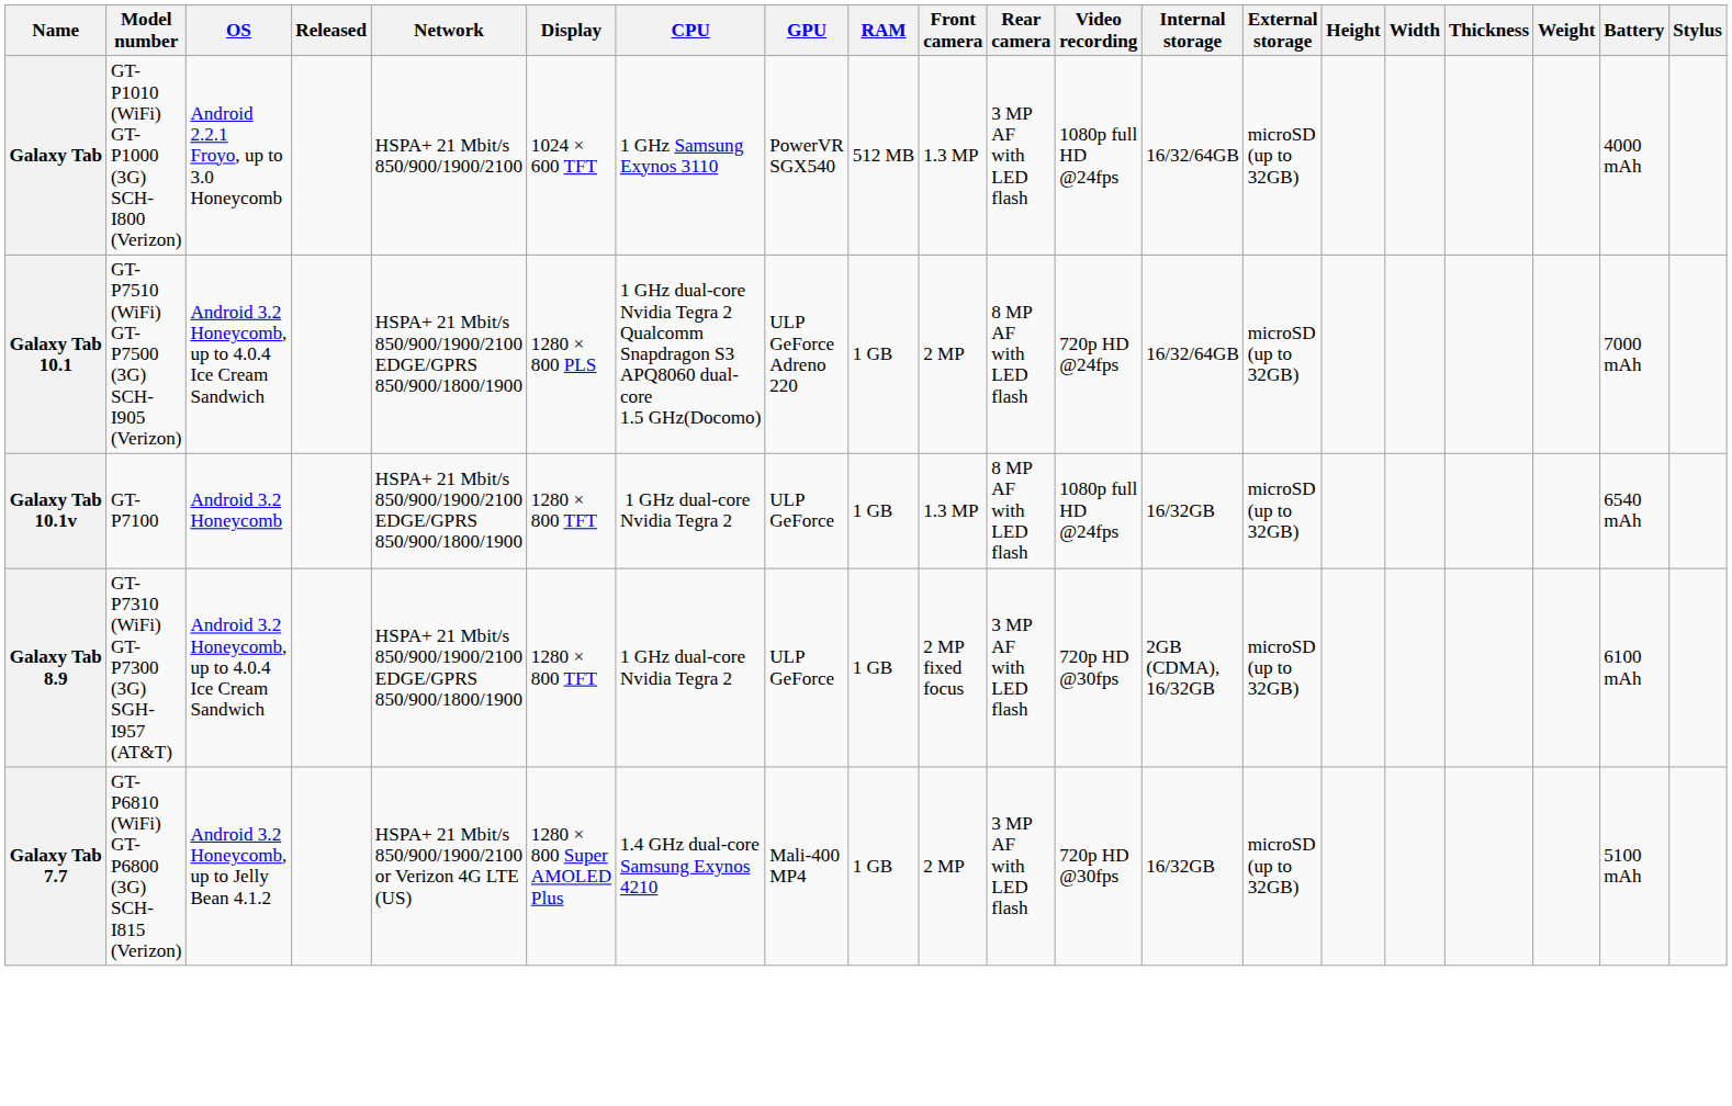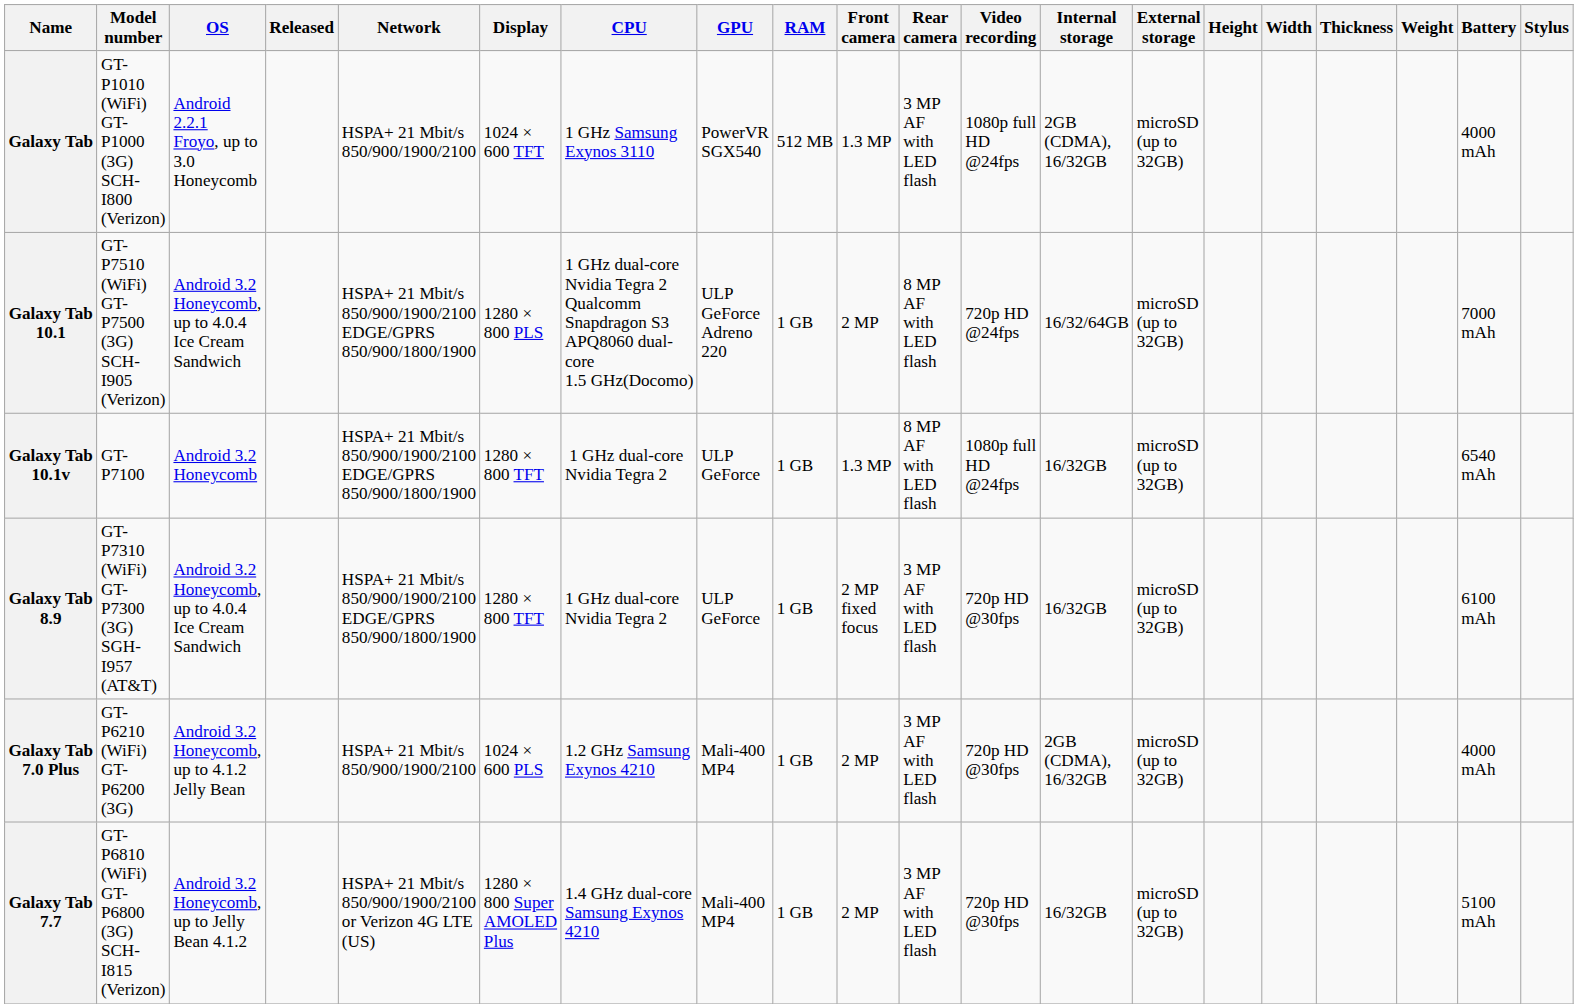 <table class="wikitable sortable mw-collapsible mw-collapsed">
 <tr>
 <th>Name</th>
 <th>Model number</th>
 <th><a href='#'>OS</a></th>
 <th>Released</th>
 <th>Network</th>
 <th>Display</th>
 <th><a href='#'>CPU</a></th>
 <th><a href='#'>GPU</a></th>
 <th><a href='#'>RAM</a></th>
 <th>Front camera</th>
 <th>Rear camera</th>
 <th>Video recording</th>
 <th>Internal storage</th>
 <th>External storage</th>
 <th>Height</th>
 <th>Width</th>
 <th>Thickness</th>
 <th>Weight</th>
 <th>Battery</th>
 <th>Stylus</th>
 </tr>
 <tr>
 <th>Galaxy Tab</th>
 <td>GT-P1010 (WiFi)<br>GT-P1000 (3G)<br>SCH-I800 (Verizon)</td>
 <td><a href='#'>Android 2.2.1<br>Froyo</a>, up to 3.0 Honeycomb</td>
 <td></td>
 <td>HSPA+ 21 Mbit/s 850/900/1900/2100</td>
 <td>1024 × 600 <a href='#'>TFT</a></td>
 <td>1 GHz <a href='#'>Samsung Exynos 3110</a></td>
 <td>PowerVR SGX540</td>
 <td>512 MB</td>
 <td>1.3 <abbr>MP</abbr></td>
 <td>3 MP AF with LED flash</td>
 <td>1080p full HD @24fps</td>
-<td>16/32/64GB</td>
+<td>2GB (CDMA), 16/32GB</td>
 <td>microSD (up to 32GB)</td>
 <td></td>
 <td></td>
 <td></td>
 <td></td>
 <td>4000 mAh</td>
 <td></td>
 </tr>
 <tr>
 <th>Galaxy Tab 10.1</th>
 <td>GT-P7510 (WiFi)<br>GT-P7500 (3G)<br>SCH-I905 (Verizon)</td>
 <td><a href='#'>Android 3.2<br>Honeycomb</a>, up to 4.0.4 Ice Cream Sandwich</td>
 <td></td>
 <td>HSPA+ 21 Mbit/s 850/900/1900/2100<br>EDGE/GPRS 850/900/1800/1900</td>
 <td>1280 × 800 <a href='#'>PLS</a></td>
 <td>1 GHz dual-core Nvidia Tegra 2<br>Qualcomm Snapdragon S3 APQ8060 dual-core 1.5 GHz(Docomo)</td>
 <td>ULP GeForce<br>Adreno 220</td>
 <td>1 GB</td>
 <td>2 MP</td>
 <td>8 MP AF with LED flash</td>
 <td>720p HD @24fps</td>
 <td>16/32/64GB</td>
 <td>microSD (up to 32GB)</td>
 <td></td>
 <td></td>
 <td></td>
 <td></td>
 <td>7000 mAh</td>
 <td></td>
 </tr>
 <tr>
 <th>Galaxy Tab 10.1v</th>
 <td>GT-P7100</td>
 <td><a href='#'>Android 3.2<br>Honeycomb</a></td>
 <td></td>
 <td>HSPA+ 21 Mbit/s 850/900/1900/2100<br>EDGE/GPRS 850/900/1800/1900</td>
 <td>1280 × 800 <a href='#'>TFT</a></td>
 <td> 1 GHz dual-core <br> Nvidia Tegra 2</td>
 <td>ULP GeForce</td>
 <td>1 GB</td>
 <td>1.3 <abbr>MP</abbr></td>
 <td>8 MP AF with LED flash</td>
 <td>1080p full HD @24fps</td>
 <td>16/32GB</td>
 <td>microSD (up to 32GB)</td>
 <td></td>
 <td></td>
 <td></td>
 <td></td>
 <td>6540 mAh</td>
 </tr>
 <tr>
 <th>Galaxy Tab 8.9</th>
 <td>GT-P7310 (WiFi)<br>GT-P7300 (3G)<br>SGH-I957 (AT&T)</td>
 <td><a href='#'>Android 3.2<br>Honeycomb</a>, up to 4.0.4 Ice Cream Sandwich</td>
 <td></td>
 <td>HSPA+ 21 Mbit/s 850/900/1900/2100<br>EDGE/GPRS 850/900/1800/1900</td>
 <td>1280 × 800 <a href='#'>TFT</a></td>
 <td>1 GHz dual-core Nvidia Tegra 2</td>
 <td>ULP GeForce</td>
 <td>1 GB</td>
 <td>2 MP fixed focus</td>
 <td>3 MP AF with LED flash</td>
 <td>720p HD @30fps</td>
+<td>16/32GB</td>
+<td>microSD (up to 32GB)</td>
+<td></td>
+<td></td>
+<td></td>
+<td></td>
+<td>6100 mAh</td>
+<td></td>
+</tr>
+<tr>
+<th>Galaxy Tab 7.0 Plus</th>
+<td>GT-P6210 (WiFi)<br>GT-P6200 (3G)</td>
+<td><a href='#'>Android 3.2<br>Honeycomb</a>, up to 4.1.2 Jelly Bean</td>
+<td></td>
+<td>HSPA+ 21 Mbit/s 850/900/1900/2100</td>
+<td>1024 × 600 <a href='#'>PLS</a></td>
+<td>1.2 GHz <a href='#'>Samsung Exynos 4210</a></td>
+<td>Mali-400 MP4</td>
+<td>1 GB</td>
+<td>2 MP</td>
+<td>3 MP AF with LED flash</td>
+<td>720p HD @30fps</td>
 <td>2GB (CDMA), 16/32GB</td>
 <td>microSD (up to 32GB)</td>
 <td></td>
 <td></td>
 <td></td>
 <td></td>
-<td>6100 mAh</td>
+<td>4000 mAh</td>
 <td></td>
 </tr>
 <tr>
 <th>Galaxy Tab 7.7</th>
 <td>GT-P6810 (WiFi)<br>GT-P6800 (3G)<br>SCH-I815 (Verizon)</td>
 <td><a href='#'>Android 3.2<br>Honeycomb</a>, up to Jelly Bean 4.1.2</td>
 <td></td>
 <td>HSPA+ 21 Mbit/s 850/900/1900/2100 or Verizon 4G LTE (US)</td>
 <td>1280 × 800 <a href='#'>Super AMOLED Plus</a></td>
 <td>1.4 GHz dual-core <a href='#'>Samsung Exynos 4210</a></td>
 <td>Mali-400 MP4</td>
 <td>1 GB</td>
 <td>2 MP</td>
 <td>3 MP AF with LED flash</td>
 <td>720p HD @30fps</td>
 <td>16/32GB</td>
 <td>microSD (up to 32GB)</td>
 <td></td>
 <td></td>
 <td></td>
 <td></td>
 <td>5100 mAh</td>
 <td></td>
 </tr>
 </table>
